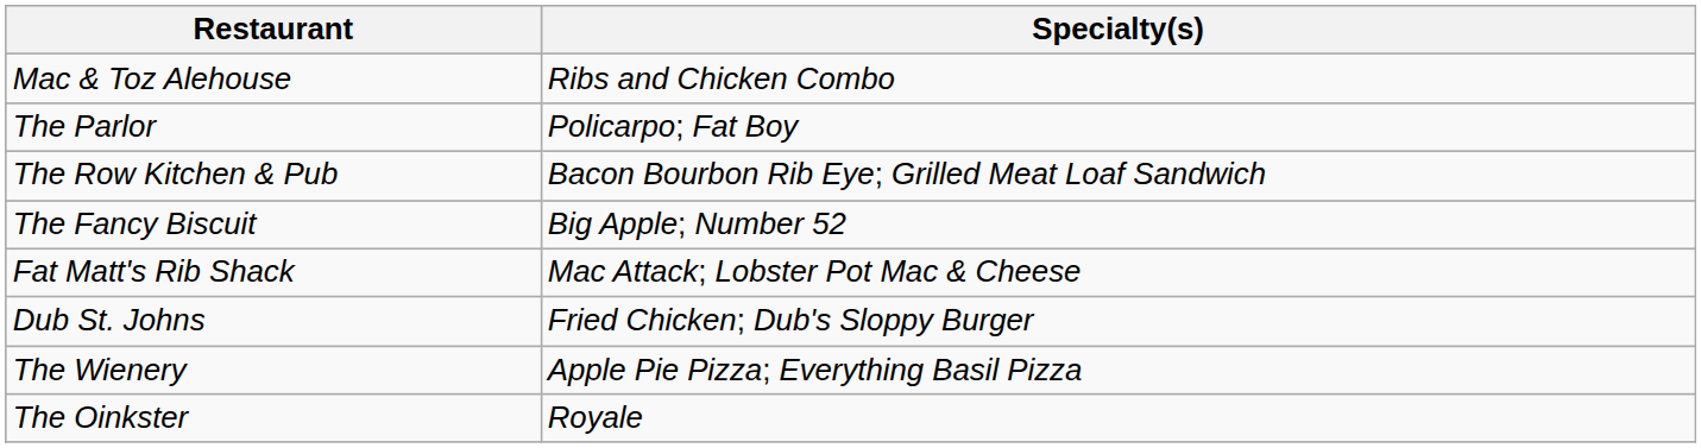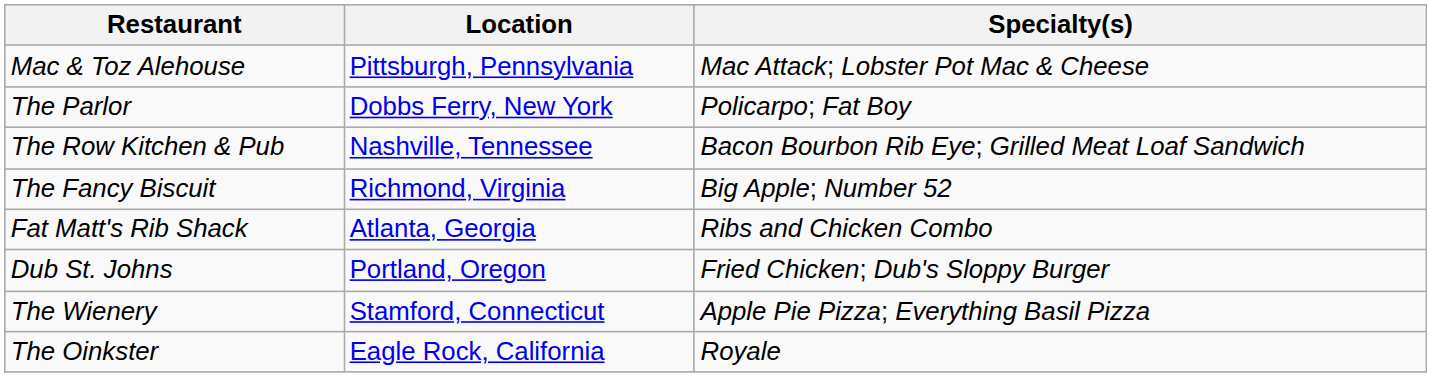 <table class="wikitable" style="width:100%;">
 <tr>
 <th>Restaurant</th>
+<th>Location</th>
 <th>Specialty(s)</th>
 </tr>
 <tr>
 <td><em>Mac & Toz Alehouse</em></td>
-<td><em>Ribs and Chicken Combo</em></td>
+<td><a href='#'>Pittsburgh, Pennsylvania</a></td>
+<td><em>Mac Attack</em>; <em>Lobster Pot Mac & Cheese</em></td>
 </tr>
 <tr>
 <td><em>The Parlor</em></td>
+<td><a href='#'>Dobbs Ferry, New York</a></td>
 <td><em>Policarpo</em>; <em>Fat Boy</em></td>
 </tr>
 <tr>
 <td><em>The Row Kitchen & Pub</em></td>
+<td><a href='#'>Nashville, Tennessee</a></td>
 <td><em>Bacon Bourbon Rib Eye</em>; <em>Grilled Meat Loaf Sandwich</em></td>
 </tr>
 <tr>
 <td><em>The Fancy Biscuit</em></td>
+<td><a href='#'>Richmond, Virginia</a></td>
 <td><em>Big Apple</em>; <em>Number 52</em></td>
 </tr>
 <tr>
 <td><em>Fat Matt's Rib Shack</em></td>
-<td><em>Mac Attack</em>; <em>Lobster Pot Mac & Cheese</em></td>
+<td><a href='#'>Atlanta, Georgia</a></td>
+<td><em>Ribs and Chicken Combo</em></td>
 </tr>
 <tr>
 <td><em>Dub St. Johns</em></td>
+<td><a href='#'>Portland, Oregon</a></td>
 <td><em>Fried Chicken</em>; <em>Dub's Sloppy Burger</em></td>
 </tr>
 <tr>
 <td><em>The Wienery</em></td>
+<td><a href='#'>Stamford, Connecticut</a></td>
 <td><em>Apple Pie Pizza</em>; <em>Everything Basil Pizza</em></td>
 </tr>
 <tr>
 <td><em>The Oinkster</em></td>
+<td><a href='#'>Eagle Rock, California</a></td>
 <td><em>Royale</em></td>
 </tr>
 </table>
